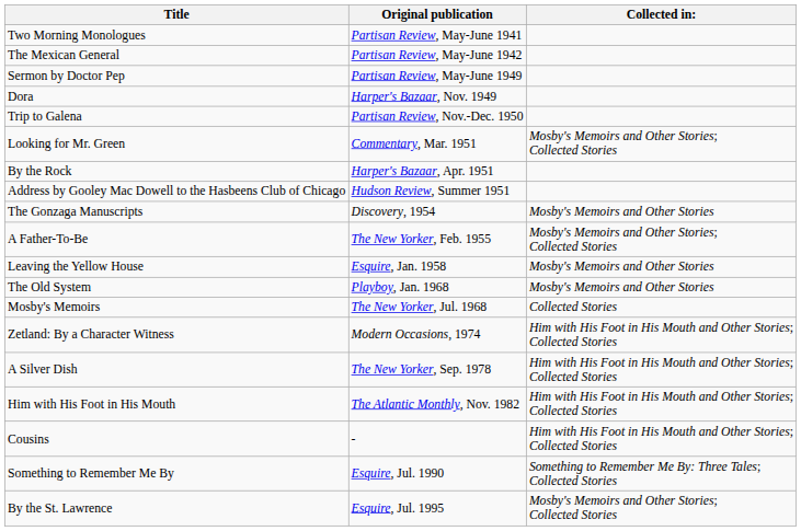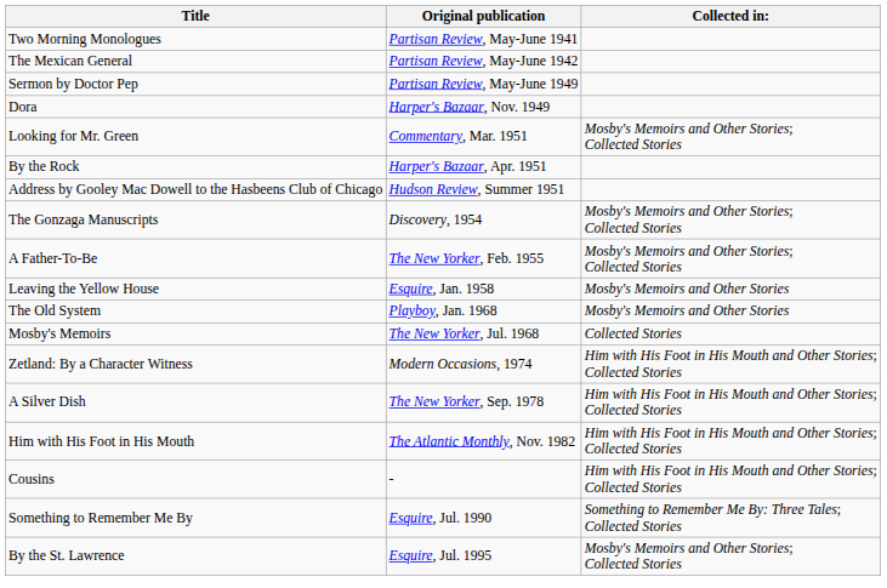 <table class="wikitable">
 <tr>
 <th>Title</th>
 <th>Original publication</th>
 <th>Collected in:</th>
 </tr>
 <tr>
 <td>Two Morning Monologues</td>
 <td><em><a href='#'>Partisan Review</a></em>, May-June 1941</td>
 <td></td>
 </tr>
 <tr>
 <td>The Mexican General</td>
 <td><em><a href='#'>Partisan Review</a></em>, May-June 1942</td>
 <td></td>
 </tr>
 <tr>
 <td>Sermon by Doctor Pep</td>
 <td><em><a href='#'>Partisan Review</a></em>, May-June 1949</td>
 <td></td>
 </tr>
 <tr>
 <td>Dora</td>
 <td><em><a href='#'>Harper's Bazaar</a></em>, Nov. 1949</td>
 <td></td>
 </tr>
 <tr>
-<td>Trip to Galena</td>
-<td><em><a href='#'>Partisan Review</a></em>, Nov.-Dec. 1950</td>
-<td></td>
-</tr>
-<tr>
 <td>Looking for Mr. Green</td>
 <td><em><a href='#'>Commentary</a></em>, Mar. 1951</td>
 <td><em>Mosby's Memoirs and Other Stories</em>;<br><em>Collected Stories</em></td>
 </tr>
 <tr>
 <td>By the Rock</td>
 <td><em><a href='#'>Harper's Bazaar</a></em>, Apr. 1951</td>
 <td></td>
 </tr>
 <tr>
 <td>Address by Gooley Mac Dowell to the Hasbeens Club of Chicago</td>
 <td><em><a href='#'>Hudson Review</a></em>, Summer 1951</td>
 <td></td>
 </tr>
 <tr>
 <td>The Gonzaga Manuscripts</td>
 <td><em>Discovery</em>, 1954</td>
-<td><em>Mosby's Memoirs and Other Stories</em></td>
+<td><em>Mosby's Memoirs and Other Stories</em>;<br><em>Collected Stories</em></td>
 </tr>
 <tr>
 <td>A Father-To-Be</td>
 <td><em><a href='#'>The New Yorker</a></em>, Feb. 1955</td>
 <td><em>Mosby's Memoirs and Other Stories</em>;<br><em>Collected Stories</em></td>
 </tr>
 <tr>
 <td>Leaving the Yellow House</td>
 <td><em><a href='#'>Esquire</a></em>, Jan. 1958</td>
 <td><em>Mosby's Memoirs and Other Stories</em></td>
 </tr>
 <tr>
 <td>The Old System</td>
 <td><em><a href='#'>Playboy</a></em>, Jan. 1968</td>
 <td><em>Mosby's Memoirs and Other Stories</em></td>
 </tr>
 <tr>
 <td>Mosby's Memoirs</td>
 <td><em><a href='#'>The New Yorker</a></em>, Jul. 1968</td>
 <td><em>Collected Stories</em></td>
 </tr>
 <tr>
 <td>Zetland: By a Character Witness</td>
 <td><em>Modern Occasions</em>, 1974</td>
 <td><em>Him with His Foot in His Mouth and Other Stories</em>;<br><em>Collected Stories</em></td>
 </tr>
 <tr>
 <td>A Silver Dish</td>
 <td><em><a href='#'>The New Yorker</a></em>, Sep. 1978</td>
 <td><em>Him with His Foot in His Mouth and Other Stories</em>;<br><em>Collected Stories</em></td>
 </tr>
 <tr>
 <td>Him with His Foot in His Mouth</td>
 <td><em><a href='#'>The Atlantic Monthly</a></em>, Nov. 1982</td>
 <td><em>Him with His Foot in His Mouth and Other Stories</em>;<br><em>Collected Stories</em></td>
 </tr>
 <tr>
 <td>Cousins</td>
 <td>-</td>
 <td><em>Him with His Foot in His Mouth and Other Stories</em>;<br><em>Collected Stories</em></td>
 </tr>
 <tr>
 <td>Something to Remember Me By</td>
 <td><em><a href='#'>Esquire</a></em>, Jul. 1990</td>
 <td><em>Something to Remember Me By: Three Tales</em>;<br><em>Collected Stories</em></td>
 </tr>
 <tr>
 <td>By the St. Lawrence</td>
 <td><em><a href='#'>Esquire</a></em>, Jul. 1995</td>
 <td><em>Mosby's Memoirs and Other Stories</em>;<br><em>Collected Stories</em></td>
 </tr>
 </table>
